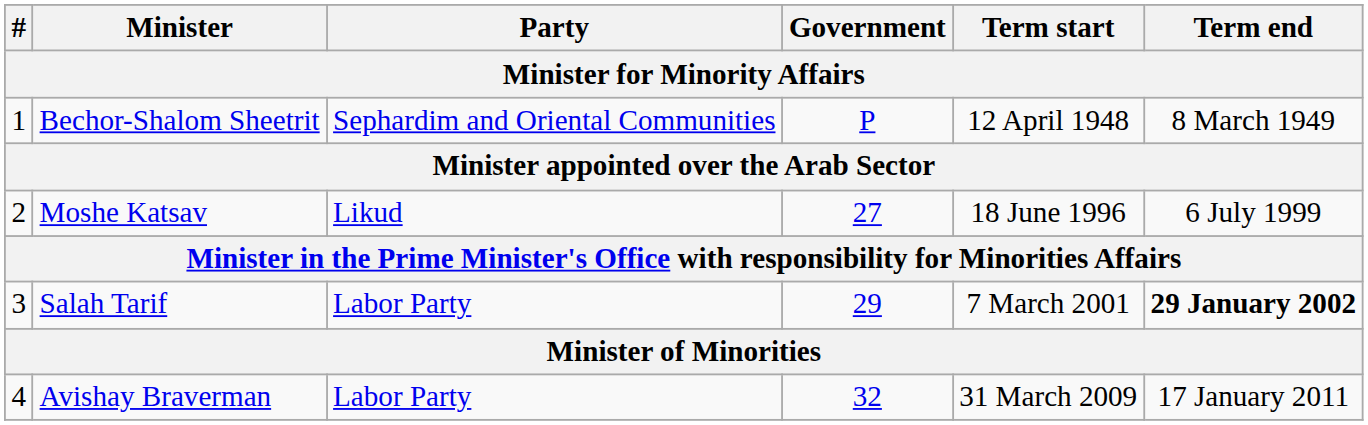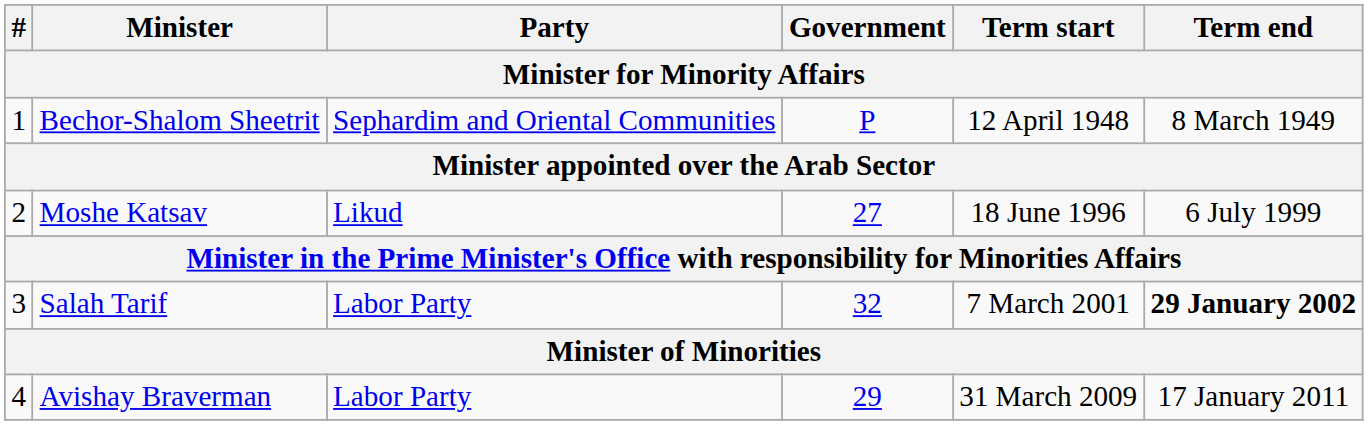 <table class=wikitable style=text-align:center>
 <tr>
 <th>#</th>
 <th>Minister</th>
 <th>Party</th>
 <th>Government</th>
 <th>Term start</th>
 <th>Term end</th>
 </tr>
 <tr>
 <th colspan=6>Minister for Minority Affairs</th>
 </tr>
 <tr>
 <td>1</td>
 <td align=left><a href='#'>Bechor-Shalom Sheetrit</a></td>
 <td align=left><a href='#'>Sephardim and Oriental Communities</a></td>
 <td><a href='#'>P</a></td>
 <td>12 April 1948</td>
 <td>8 March 1949</td>
 </tr>
 <tr>
 <th colspan=6>Minister appointed over the Arab Sector</th>
 </tr>
 <tr>
 <td>2</td>
 <td align=left><a href='#'>Moshe Katsav</a></td>
 <td align=left><a href='#'>Likud</a></td>
 <td><a href='#'>27</a></td>
 <td>18 June 1996</td>
 <td>6 July 1999</td>
 </tr>
 <tr>
 <th colspan=6><a href='#'>Minister in the Prime Minister's Office</a> with responsibility for Minorities Affairs</th>
 </tr>
 <tr>
 <td>3</td>
 <td align=left><a href='#'>Salah Tarif</a></td>
 <td align=left><a href='#'>Labor Party</a></td>
-<td><a href='#'>29</a></td>
+<td><a href='#'>32</a></td>
 <td>7 March 2001</td>
 <td><strong>29 January 2002</strong></td>
 </tr>
 <tr>
 <th colspan=6>Minister of Minorities</th>
 </tr>
 <tr>
 <td>4</td>
 <td align=left><a href='#'>Avishay Braverman</a></td>
 <td align=left><a href='#'>Labor Party</a></td>
-<td><a href='#'>32</a></td>
+<td><a href='#'>29</a></td>
 <td>31 March 2009</td>
 <td>17 January 2011</td>
 </tr>
 </table>
